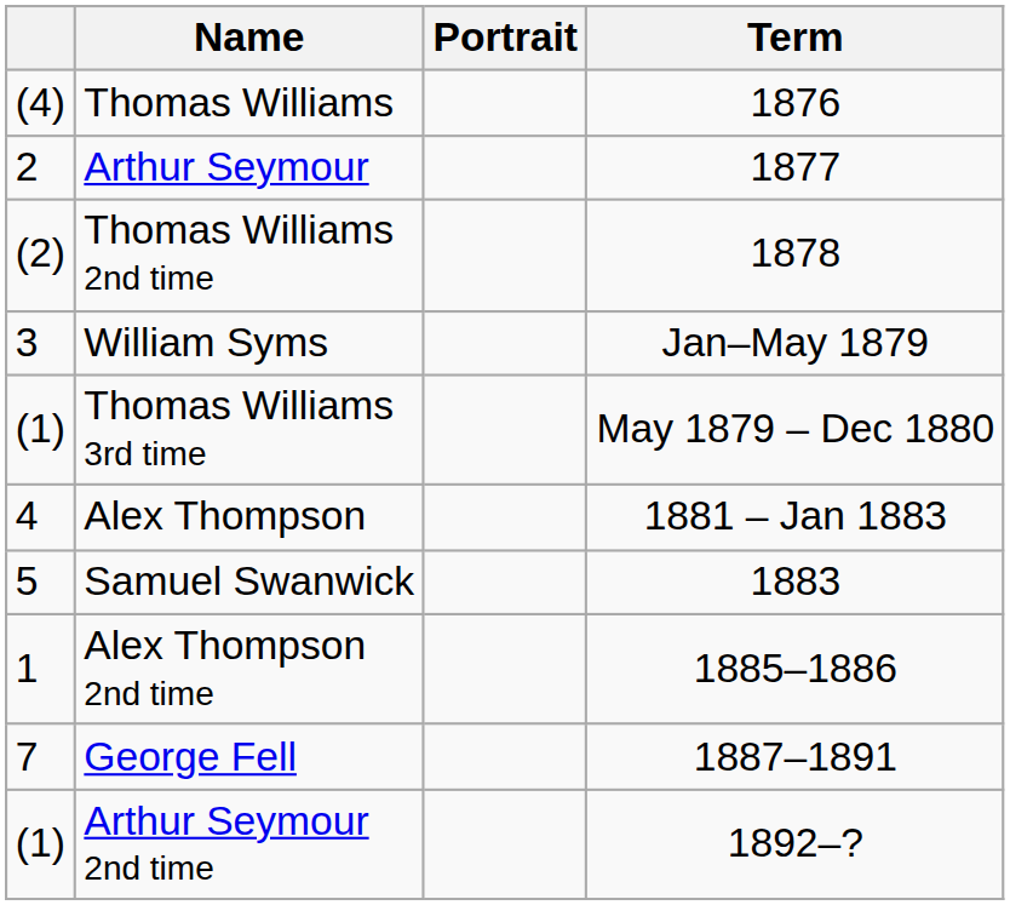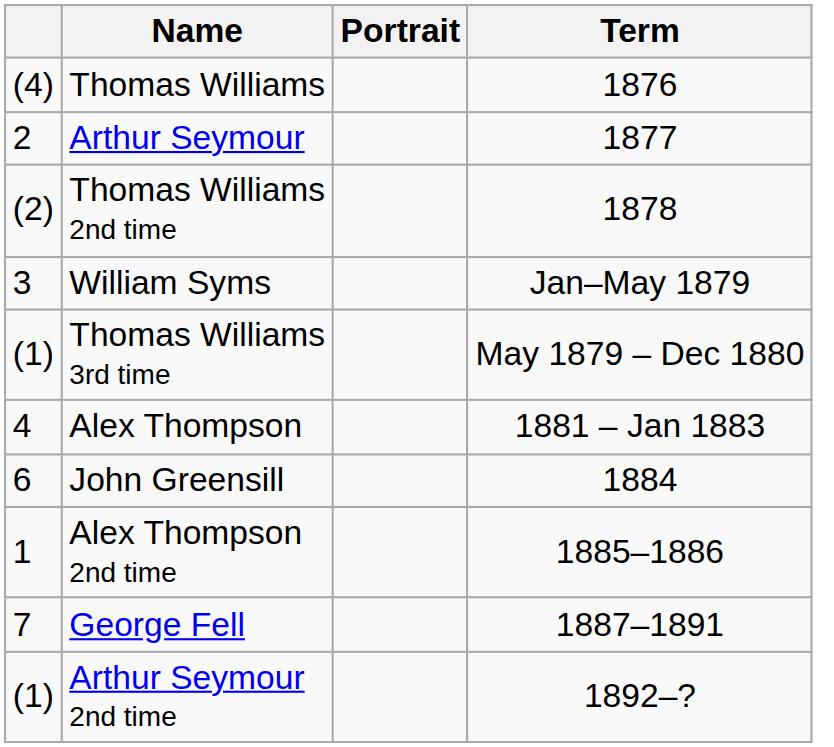 <table class="wikitable">
 <tr>
 <th></th>
 <th>Name</th>
 <th>Portrait</th>
 <th>Term</th>
 </tr>
 <tr>
 <td>(4)</td>
 <td>Thomas Williams</td>
 <td></td>
 <td align=center>1876</td>
 </tr>
 <tr>
 <td>2</td>
 <td><a href='#'>Arthur Seymour</a></td>
 <td></td>
 <td align=center>1877</td>
 </tr>
 <tr>
 <td>(2)</td>
 <td>Thomas Williams<br><small>2nd time</small></td>
 <td></td>
 <td align=center>1878</td>
 </tr>
 <tr>
 <td>3</td>
 <td>William Syms</td>
 <td></td>
 <td align=center>Jan–May 1879</td>
 </tr>
 <tr>
 <td>(1)</td>
 <td>Thomas Williams<br><small>3rd time</small></td>
 <td></td>
 <td align=center>May 1879 – Dec 1880</td>
 </tr>
 <tr>
 <td>4</td>
 <td>Alex Thompson</td>
 <td></td>
 <td align=center>1881 – Jan 1883</td>
 </tr>
 <tr>
-<td>5</td>
-<td>Samuel Swanwick</td>
+<td>6</td>
+<td>John Greensill</td>
 <td></td>
-<td align=center>1883</td>
+<td align=center>1884</td>
 </tr>
 <tr>
 <td>1</td>
 <td>Alex Thompson<br><small>2nd time</small></td>
 <td></td>
 <td align=center>1885–1886</td>
 </tr>
 <tr>
 <td>7</td>
 <td><a href='#'>George Fell</a></td>
 <td></td>
 <td align=center>1887–1891</td>
 </tr>
 <tr>
 <td>(1)</td>
 <td><a href='#'>Arthur Seymour</a><br><small>2nd time</small></td>
 <td></td>
 <td align=center>1892–?</td>
 </tr>
 <tr>
 </tr>
 </table>
